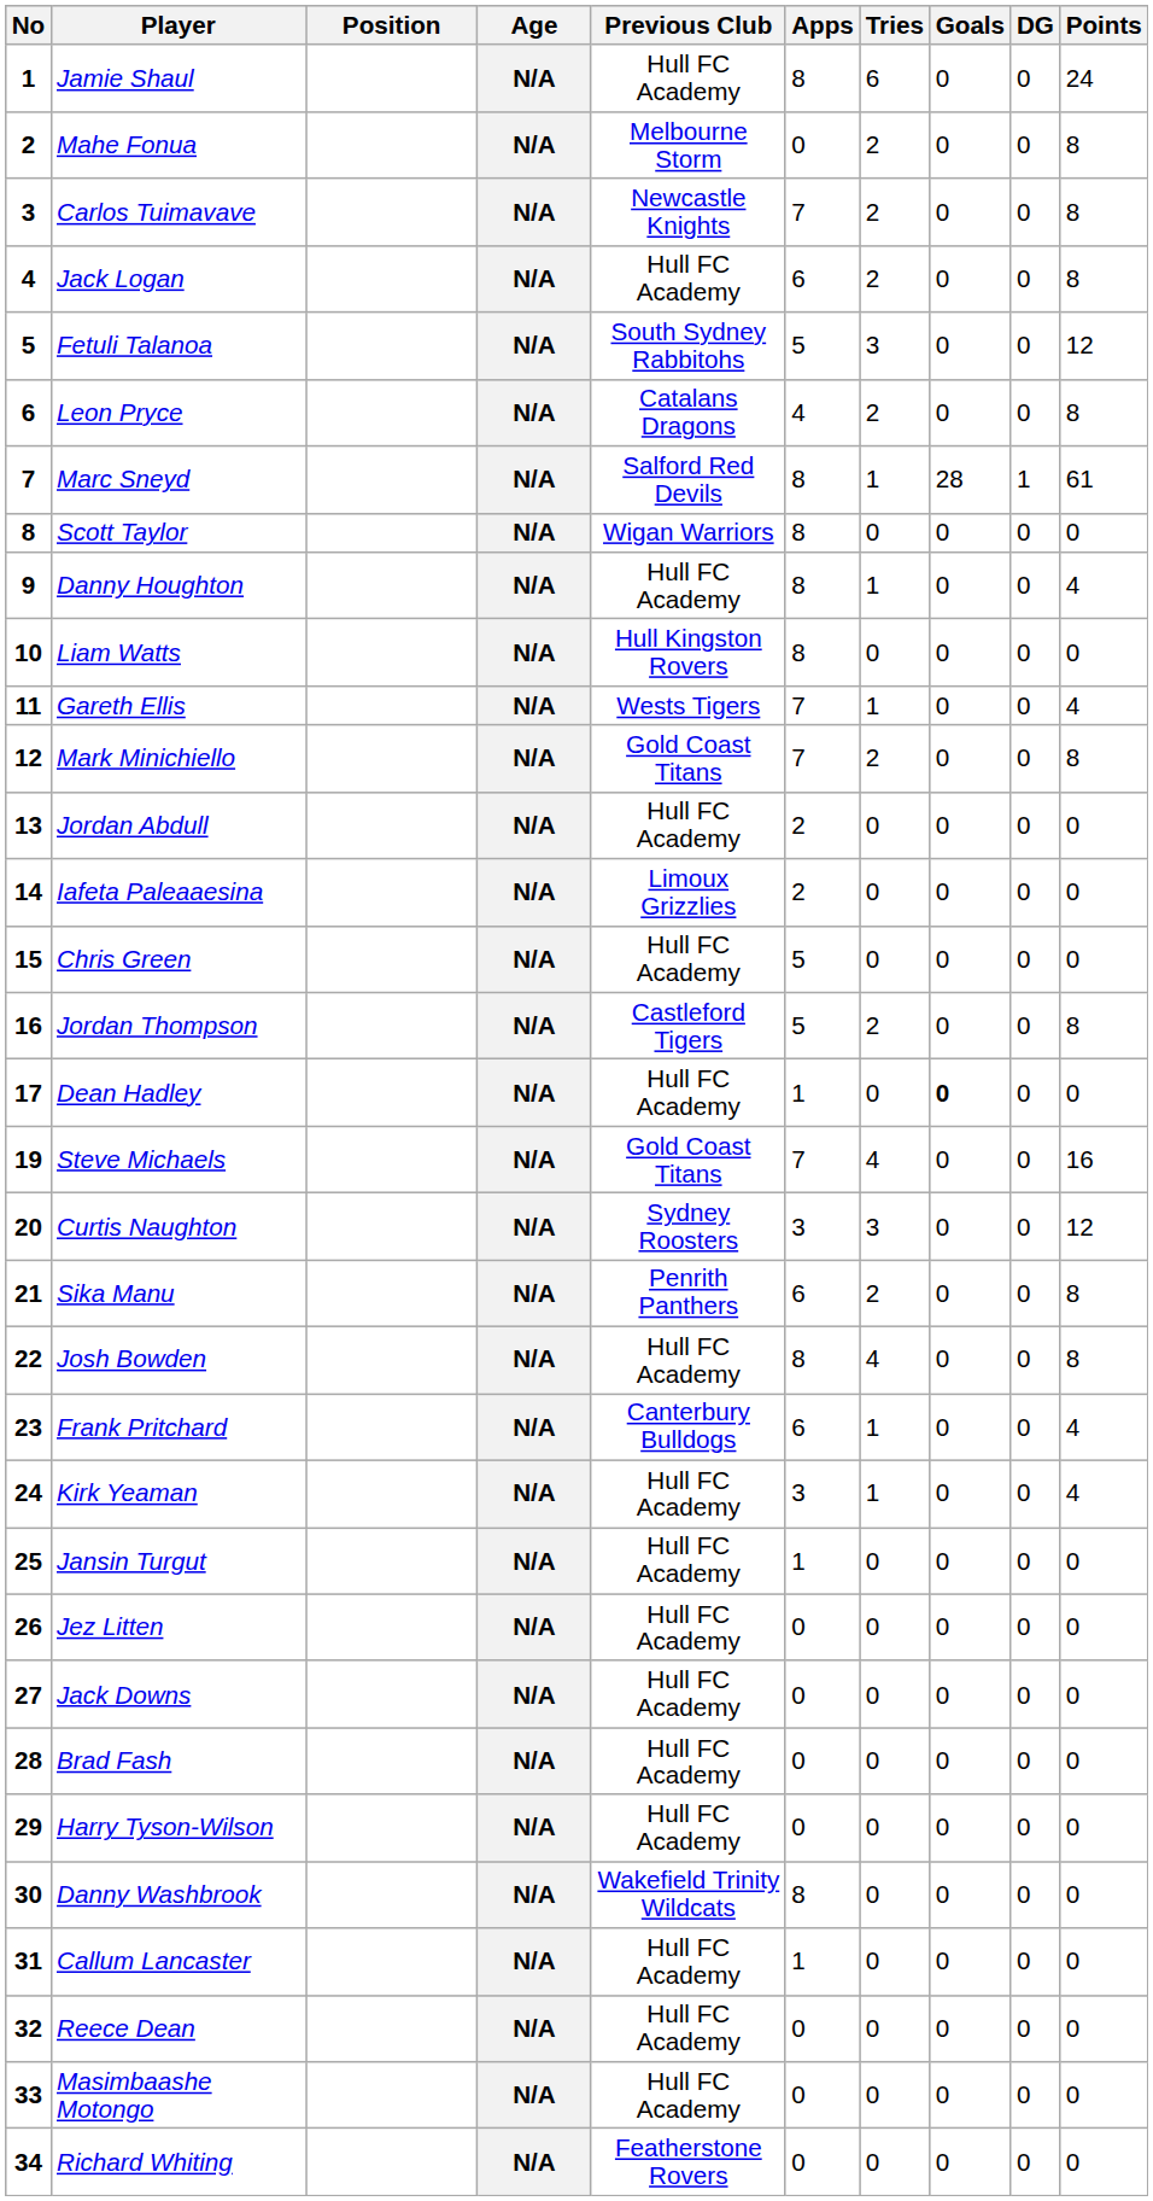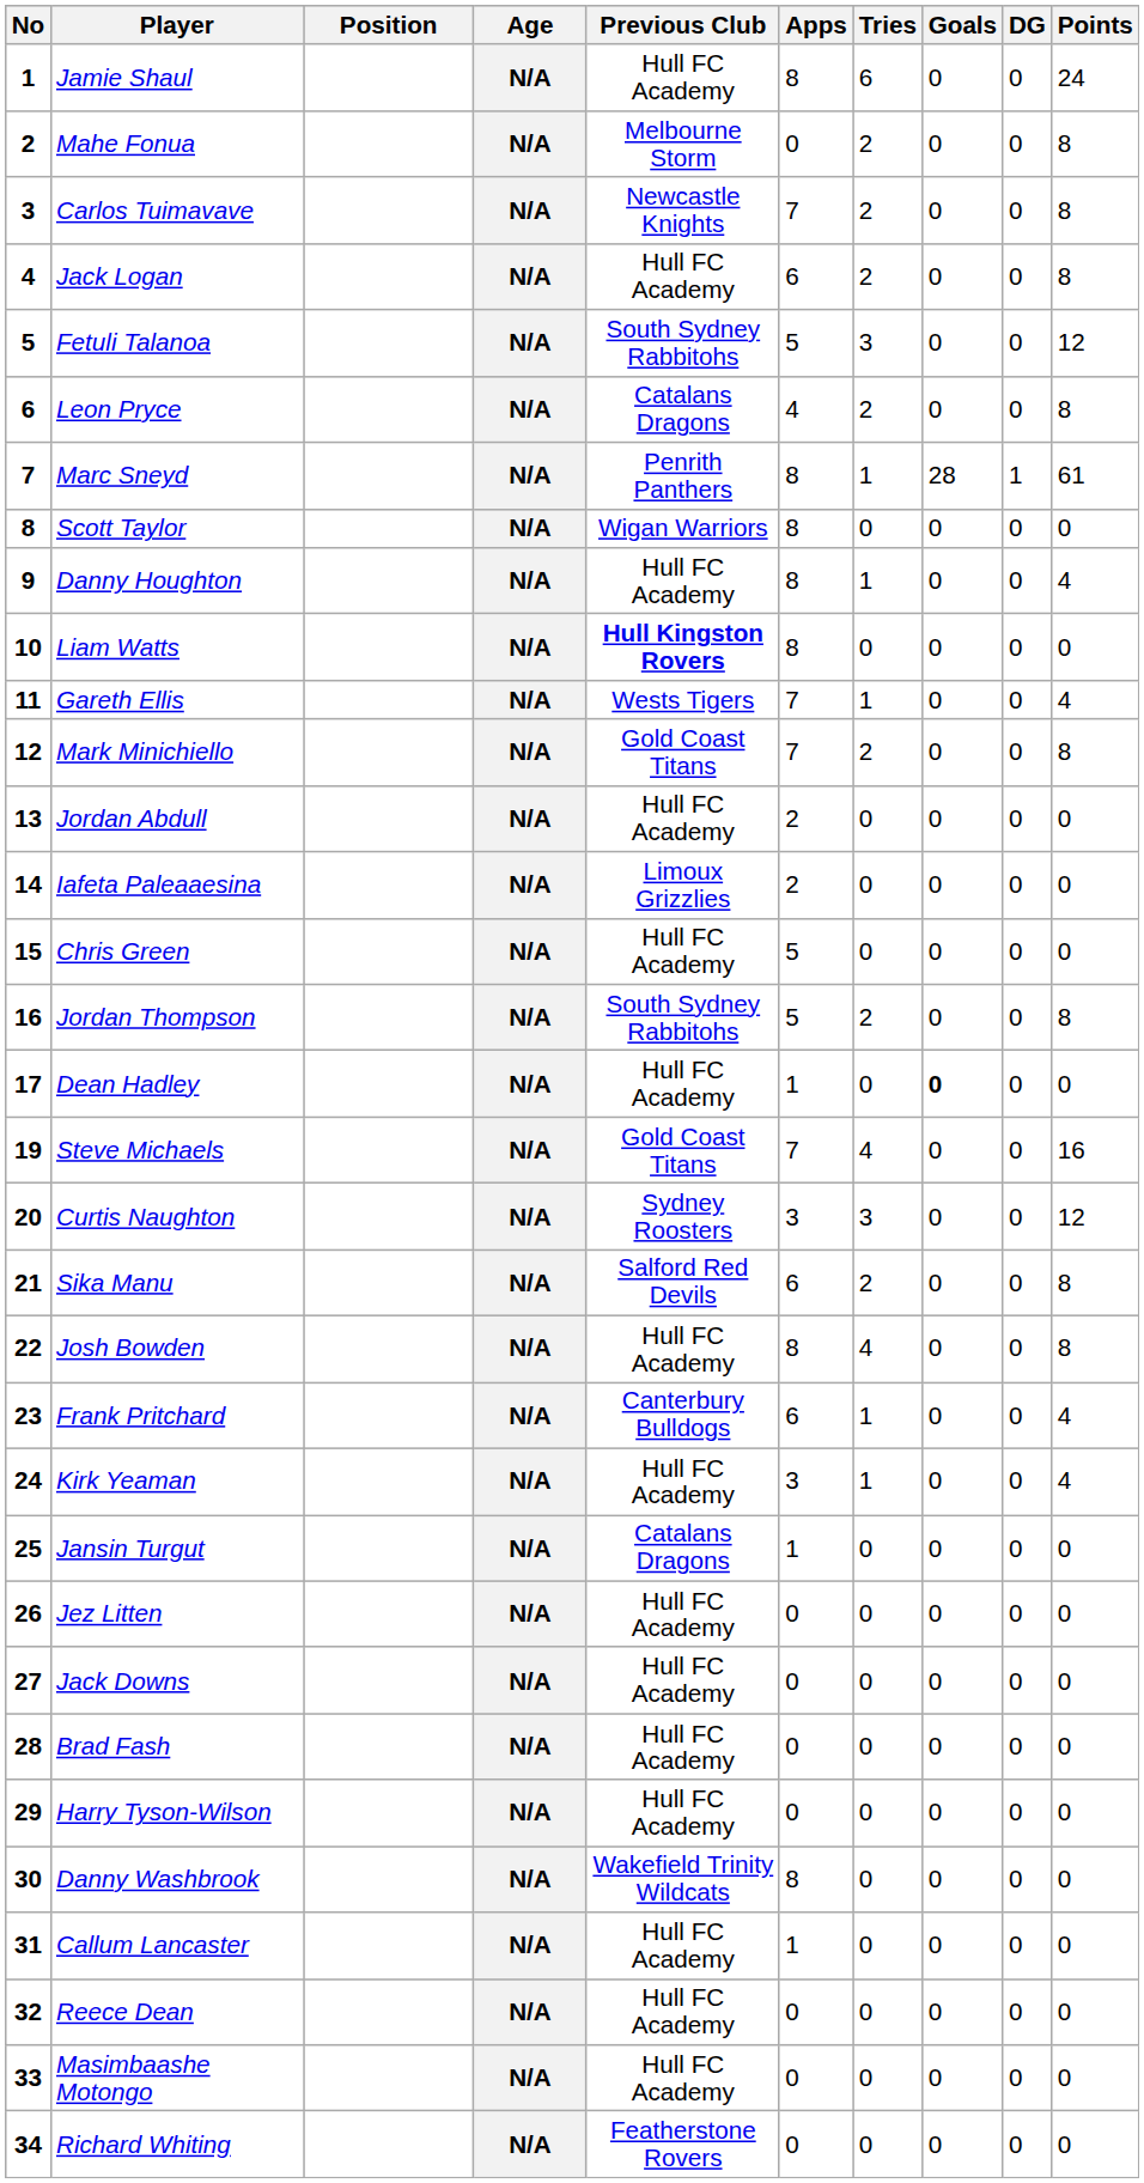 <table class="wikitable sortable"  style="width:100%; font-size:85%;">
 <tr style="background:#efefef;">
 <th width=3%>No</th>
 <th !width=47%>Player</th>
 <th width=15%>Position</th>
 <th width=1%>Age</th>
 <th width=17%>Previous Club</th>
 <th style="width:20px;">Apps</th>
 <th style="width:20px;">Tries</th>
 <th style="width:20px;">Goals</th>
 <th style="width:20px;">DG</th>
 <th style="width:20px;">Points</th>
 </tr>
 <tr style="background:#fff;">
 <td align=center><strong>1</strong></td>
 <td><em><a href='#'>Jamie Shaul</a></em></td>
 <td align=center></td>
 <th width=10%>N/A</th>
 <td align=center>Hull FC Academy</td>
 <td align=centre>8</td>
 <td align=centre>6</td>
 <td align=centre>0</td>
 <td align=centre>0</td>
 <td align=centre>24</td>
 </tr>
 <tr style="background:#fff;">
 <td align=center><strong>2</strong></td>
 <td><em><a href='#'>Mahe Fonua</a></em></td>
 <td align=center></td>
 <th width=10%>N/A</th>
 <td align=center><a href='#'>Melbourne Storm</a></td>
 <td align=centre>0</td>
 <td align=centre>2</td>
 <td align=centre>0</td>
 <td align=centre>0</td>
 <td align=centre>8</td>
 </tr>
 <tr style="background:#fff;">
 <td align=center><strong>3</strong></td>
 <td><em><a href='#'>Carlos Tuimavave</a></em></td>
 <td align=center></td>
 <th width=10%>N/A</th>
 <td align=center><a href='#'>Newcastle Knights</a></td>
 <td align=centre>7</td>
 <td align=centre>2</td>
 <td align=centre>0</td>
 <td align=centre>0</td>
 <td align=centre>8</td>
 </tr>
 <tr style="background:#fff;">
 <td align=center><strong>4</strong></td>
 <td><em><a href='#'>Jack Logan</a></em></td>
 <td align=center></td>
 <th width=10%>N/A</th>
 <td align=center>Hull FC Academy</td>
 <td align=centre>6</td>
 <td align=centre>2</td>
 <td align=centre>0</td>
 <td align=centre>0</td>
 <td align=centre>8</td>
 </tr>
 <tr style="background:#fff;">
 <td align=center><strong>5</strong></td>
 <td><em><a href='#'>Fetuli Talanoa</a></em></td>
 <td align=center></td>
 <th width=10%>N/A</th>
 <td align=center><a href='#'>South Sydney Rabbitohs</a></td>
 <td align=centre>5</td>
 <td align=centre>3</td>
 <td align=centre>0</td>
 <td align=centre>0</td>
 <td align=centre>12</td>
 </tr>
 <tr style="background:#fff;">
 <td align=center><strong>6</strong></td>
 <td><em><a href='#'>Leon Pryce</a></em></td>
 <td align=center></td>
 <th width=10%>N/A</th>
 <td align=center><a href='#'>Catalans Dragons</a></td>
 <td align=centre>4</td>
 <td align=centre>2</td>
 <td align=centre>0</td>
 <td align=centre>0</td>
 <td align=centre>8</td>
 </tr>
 <tr style="background:#fff;">
 <td align=center><strong>7</strong></td>
 <td><em><a href='#'>Marc Sneyd</a></em></td>
 <td align=center></td>
 <th width=10%>N/A</th>
-<td align=center><a href='#'>Salford Red Devils</a></td>
+<td align=center><a href='#'>Penrith Panthers</a></td>
 <td align=centre>8</td>
 <td align=centre>1</td>
 <td align=centre>28</td>
 <td align=centre>1</td>
 <td align=centre>61</td>
 </tr>
 <tr style="background:#fff;">
 <td align=center><strong>8</strong></td>
 <td><em><a href='#'>Scott Taylor</a></em></td>
 <td align=center></td>
 <th width=10%>N/A</th>
 <td align=center><a href='#'>Wigan Warriors</a></td>
 <td align=centre>8</td>
 <td align=centre>0</td>
 <td align=centre>0</td>
 <td align=centre>0</td>
 <td align=centre>0</td>
 </tr>
 <tr style="background:#fff;">
 <td align=center><strong>9</strong></td>
 <td><em><a href='#'>Danny Houghton</a></em></td>
 <td align=center></td>
 <th width=10%>N/A</th>
 <td align=center>Hull FC Academy</td>
 <td align=centre>8</td>
 <td align=centre>1</td>
 <td align=centre>0</td>
 <td align=centre>0</td>
 <td align=centre>4</td>
 </tr>
 <tr style="background:#fff;">
 <td align=center><strong>10</strong></td>
 <td><em><a href='#'>Liam Watts</a></em></td>
 <td align=center></td>
 <th width=10%>N/A</th>
-<td align=center><a href='#'>Hull Kingston Rovers</a></td>
+<td align=center><strong><a href='#'>Hull Kingston Rovers</a></strong></td>
 <td align=centre>8</td>
 <td align=centre>0</td>
 <td align=centre>0</td>
 <td align=centre>0</td>
 <td align=centre>0</td>
 </tr>
 <tr style="background:#fff;">
 <td align=center><strong>11</strong></td>
 <td><em><a href='#'>Gareth Ellis</a></em></td>
 <td align=center></td>
 <th width=10%>N/A</th>
 <td align=center><a href='#'>Wests Tigers</a></td>
 <td align=centre>7</td>
 <td align=centre>1</td>
 <td align=centre>0</td>
 <td align=centre>0</td>
 <td align=centre>4</td>
 </tr>
 <tr style="background:#fff;">
 <td align=center><strong>12</strong></td>
 <td><em><a href='#'>Mark Minichiello</a></em></td>
 <td align=center></td>
 <th width=10%>N/A</th>
 <td align=center><a href='#'>Gold Coast Titans</a></td>
 <td align=centre>7</td>
 <td align=centre>2</td>
 <td align=centre>0</td>
 <td align=centre>0</td>
 <td align=centre>8</td>
 </tr>
 <tr style="background:#fff;">
 <td align=center><strong>13</strong></td>
 <td><em><a href='#'>Jordan Abdull</a></em></td>
 <td align=center></td>
 <th width=10%>N/A</th>
 <td align=center>Hull FC Academy</td>
 <td align=centre>2</td>
 <td align=centre>0</td>
 <td align=centre>0</td>
 <td align=centre>0</td>
 <td align=centre>0</td>
 </tr>
 <tr style="background:#fff;">
 <td align=center><strong>14</strong></td>
 <td><em><a href='#'>Iafeta Paleaaesina</a></em></td>
 <td align=center></td>
 <th width=10%>N/A</th>
 <td align=center><a href='#'>Limoux Grizzlies</a></td>
 <td align=centre>2</td>
 <td align=centre>0</td>
 <td align=centre>0</td>
 <td align=centre>0</td>
 <td align=centre>0</td>
 </tr>
 <tr style="background:#fff;">
 <td align=center><strong>15</strong></td>
 <td><em><a href='#'>Chris Green</a></em></td>
 <td align=center></td>
 <th width=10%>N/A</th>
 <td align=center>Hull FC Academy</td>
 <td align=centre>5</td>
 <td align=centre>0</td>
 <td align=centre>0</td>
 <td align=centre>0</td>
 <td align=centre>0</td>
 </tr>
 <tr style="background:#fff;">
 <td align=center><strong>16</strong></td>
 <td><em><a href='#'>Jordan Thompson</a></em></td>
 <td align=center></td>
 <th width=10%>N/A</th>
-<td align=center><a href='#'>Castleford Tigers</a></td>
+<td align=center><a href='#'>South Sydney Rabbitohs</a></td>
 <td align=centre>5</td>
 <td align=centre>2</td>
 <td align=centre>0</td>
 <td align=centre>0</td>
 <td align=centre>8</td>
 </tr>
 <tr style="background:#fff;">
 <td align=center><strong>17</strong></td>
 <td><em><a href='#'>Dean Hadley</a></em></td>
 <td align=center></td>
 <th width=10%>N/A</th>
 <td align=center>Hull FC Academy</td>
 <td align=centre>1</td>
 <td align=centre>0</td>
 <td align=centre><strong>0</strong></td>
 <td align=centre>0</td>
 <td align=centre>0</td>
 </tr>
 <tr style="background:#fff;">
 <td align=center><strong>19</strong></td>
 <td><em><a href='#'>Steve Michaels</a></em></td>
 <td align=center></td>
 <th width=10%>N/A</th>
 <td align=center><a href='#'>Gold Coast Titans</a></td>
 <td align=centre>7</td>
 <td align=centre>4</td>
 <td align=centre>0</td>
 <td align=centre>0</td>
 <td align=centre>16</td>
 </tr>
 <tr style="background:#fff;">
 <td align=center><strong>20</strong></td>
 <td><em><a href='#'>Curtis Naughton</a></em></td>
 <td align=center></td>
 <th width=10%>N/A</th>
 <td align=center><a href='#'>Sydney Roosters</a></td>
 <td align=centre>3</td>
 <td align=centre>3</td>
 <td align=centre>0</td>
 <td align=centre>0</td>
 <td align=centre>12</td>
 </tr>
 <tr style="background:#fff;">
 <td align=center><strong>21</strong></td>
 <td><em><a href='#'>Sika Manu</a></em></td>
 <td align=center></td>
 <th width=10%>N/A</th>
-<td align=center><a href='#'>Penrith Panthers</a></td>
+<td align=center><a href='#'>Salford Red Devils</a></td>
 <td align=centre>6</td>
 <td align=centre>2</td>
 <td align=centre>0</td>
 <td align=centre>0</td>
 <td align=centre>8</td>
 </tr>
 <tr style="background:#fff;">
 <td align=center><strong>22</strong></td>
 <td><em><a href='#'>Josh Bowden</a></em></td>
 <td align=center></td>
 <th width=10%>N/A</th>
 <td align=center>Hull FC Academy</td>
 <td align=centre>8</td>
 <td align=centre>4</td>
 <td align=centre>0</td>
 <td align=centre>0</td>
 <td align=centre>8</td>
 </tr>
 <tr style="background:#fff;">
 <td align=center><strong>23</strong></td>
 <td><em><a href='#'>Frank Pritchard</a></em></td>
 <td align=center></td>
 <th width=10%>N/A</th>
 <td align=center><a href='#'>Canterbury Bulldogs</a></td>
 <td align=centre>6</td>
 <td align=centre>1</td>
 <td align=centre>0</td>
 <td align=centre>0</td>
 <td align=centre>4</td>
 </tr>
 <tr style="background:#fff;">
 <td align=center><strong>24</strong></td>
 <td><em><a href='#'>Kirk Yeaman</a></em></td>
 <td align=center></td>
 <th width=10%>N/A</th>
 <td align=center>Hull FC Academy</td>
 <td align=centre>3</td>
 <td align=centre>1</td>
 <td align=centre>0</td>
 <td align=centre>0</td>
 <td align=centre>4</td>
 </tr>
 <tr style="background:#fff;">
 <td align=center><strong>25</strong></td>
 <td><em><a href='#'>Jansin Turgut</a></em></td>
 <td align=center></td>
 <th width=10%>N/A</th>
-<td align=center>Hull FC Academy</td>
+<td align=center><a href='#'>Catalans Dragons</a></td>
 <td align=centre>1</td>
 <td align=centre>0</td>
 <td align=centre>0</td>
 <td align=centre>0</td>
 <td align=centre>0</td>
 </tr>
 <tr style="background:#fff;">
 <td align=center><strong>26</strong></td>
 <td><em><a href='#'>Jez Litten</a></em></td>
 <td align=center></td>
 <th width=10%>N/A</th>
 <td align=center>Hull FC Academy</td>
 <td align=centre>0</td>
 <td align=centre>0</td>
 <td align=centre>0</td>
 <td align=centre>0</td>
 <td align=centre>0</td>
 </tr>
 <tr style="background:#fff;">
 <td align=center><strong>27</strong></td>
 <td><em><a href='#'>Jack Downs</a></em></td>
 <td align=center></td>
 <th width=10%>N/A</th>
 <td align=center>Hull FC Academy</td>
 <td align=centre>0</td>
 <td align=centre>0</td>
 <td align=centre>0</td>
 <td align=centre>0</td>
 <td align=centre>0</td>
 </tr>
 <tr style="background:#fff;">
 <td align=center><strong>28</strong></td>
 <td><em><a href='#'>Brad Fash</a></em></td>
 <td align=center></td>
 <th width=10%>N/A</th>
 <td align=center>Hull FC Academy</td>
 <td align=centre>0</td>
 <td align=centre>0</td>
 <td align=centre>0</td>
 <td align=centre>0</td>
 <td align=centre>0</td>
 </tr>
 <tr style="background:#fff;">
 <td align=center><strong>29</strong></td>
 <td><em><a href='#'>Harry Tyson-Wilson</a></em></td>
 <td align=center></td>
 <th width=10%>N/A</th>
 <td align=center>Hull FC Academy</td>
 <td align=centre>0</td>
 <td align=centre>0</td>
 <td align=centre>0</td>
 <td align=centre>0</td>
 <td align=centre>0</td>
 </tr>
 <tr style="background:#fff;">
 <td align=center><strong>30</strong></td>
 <td><em><a href='#'>Danny Washbrook</a></em></td>
 <td align=center></td>
 <th width=10%>N/A</th>
 <td align=center><a href='#'>Wakefield Trinity Wildcats</a></td>
 <td align=centre>8</td>
 <td align=centre>0</td>
 <td align=centre>0</td>
 <td align=centre>0</td>
 <td align=centre>0</td>
 </tr>
 <tr style="background:#fff;">
 <td align=center><strong>31</strong></td>
 <td><em><a href='#'>Callum Lancaster</a></em></td>
 <td align=center></td>
 <th width=10%>N/A</th>
 <td align=center>Hull FC Academy</td>
 <td align=centre>1</td>
 <td align=centre>0</td>
 <td align=centre>0</td>
 <td align=centre>0</td>
 <td align=centre>0</td>
 </tr>
 <tr style="background:#fff;">
 <td align=center><strong>32</strong></td>
 <td><em><a href='#'>Reece Dean</a></em></td>
 <td align=center></td>
 <th width=10%>N/A</th>
 <td align=center>Hull FC Academy</td>
 <td align=centre>0</td>
 <td align=centre>0</td>
 <td align=centre>0</td>
 <td align=centre>0</td>
 <td align=centre>0</td>
 </tr>
 <tr style="background:#fff;">
 <td align=center><strong>33</strong></td>
 <td><em><a href='#'>Masimbaashe Motongo</a></em></td>
 <td align=center></td>
 <th width=10%>N/A</th>
 <td align=center>Hull FC Academy</td>
 <td align=centre>0</td>
 <td align=centre>0</td>
 <td align=centre>0</td>
 <td align=centre>0</td>
 <td align=centre>0</td>
 </tr>
 <tr style="background:#fff;">
 <td align=center><strong>34</strong></td>
 <td><em><a href='#'>Richard Whiting</a></em></td>
 <td align=center></td>
 <th width=10%>N/A</th>
 <td align=center><a href='#'>Featherstone Rovers</a></td>
 <td align=centre>0</td>
 <td align=centre>0</td>
 <td align=centre>0</td>
 <td align=centre>0</td>
 <td align=centre>0</td>
 </tr>
 </table>
